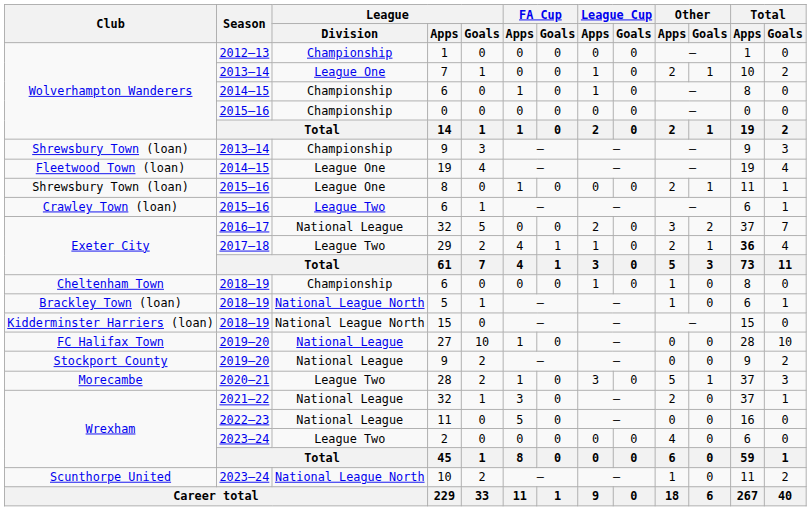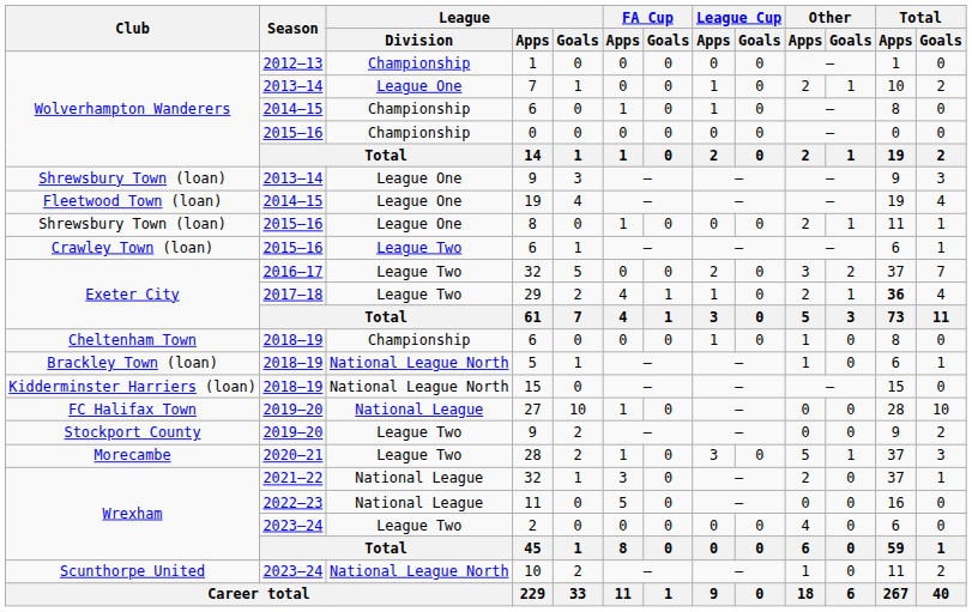 <table class=wikitable style="text-align: center">
 <tr>
 <th rowspan=2>Club</th>
 <th rowspan=2>Season</th>
 <th colspan=3>League</th>
 <th colspan=2><a href='#'>FA Cup</a></th>
 <th colspan=2><a href='#'>League Cup</a></th>
 <th colspan=2>Other</th>
 <th colspan=2>Total</th>
 </tr>
 <tr>
 <th>Division</th>
 <th>Apps</th>
 <th>Goals</th>
 <th>Apps</th>
 <th>Goals</th>
 <th>Apps</th>
 <th>Goals</th>
 <th>Apps</th>
 <th>Goals</th>
 <th>Apps</th>
 <th>Goals</th>
 </tr>
 <tr>
 <td rowspan=5><a href='#'>Wolverhampton Wanderers</a></td>
 <td><a href='#'>2012–13</a></td>
 <td><a href='#'>Championship</a></td>
 <td>1</td>
 <td>0</td>
 <td>0</td>
 <td>0</td>
 <td>0</td>
 <td>0</td>
 <td colspan=2>—</td>
 <td>1</td>
 <td>0</td>
 </tr>
 <tr>
 <td><a href='#'>2013–14</a></td>
 <td><a href='#'>League One</a></td>
 <td>7</td>
 <td>1</td>
 <td>0</td>
 <td>0</td>
 <td>1</td>
 <td>0</td>
 <td>2</td>
 <td>1</td>
 <td>10</td>
 <td>2</td>
 </tr>
 <tr>
 <td><a href='#'>2014–15</a></td>
 <td>Championship</td>
 <td>6</td>
 <td>0</td>
 <td>1</td>
 <td>0</td>
 <td>1</td>
 <td>0</td>
 <td colspan=2>—</td>
 <td>8</td>
 <td>0</td>
 </tr>
 <tr>
 <td><a href='#'>2015–16</a></td>
 <td>Championship</td>
 <td>0</td>
 <td>0</td>
 <td>0</td>
 <td>0</td>
 <td>0</td>
 <td>0</td>
 <td colspan=2>—</td>
 <td>0</td>
 <td>0</td>
 </tr>
 <tr>
 <th colspan=2>Total</th>
 <th>14</th>
 <th>1</th>
 <th>1</th>
 <th>0</th>
 <th>2</th>
 <th>0</th>
 <th>2</th>
 <th>1</th>
 <th>19</th>
 <th>2</th>
 </tr>
 <tr>
 <td><a href='#'>Shrewsbury Town</a> (loan)</td>
 <td><a href='#'>2013–14</a></td>
-<td>Championship</td>
+<td>League One</td>
 <td>9</td>
 <td>3</td>
 <td colspan=2>—</td>
 <td colspan=2>—</td>
 <td colspan=2>—</td>
 <td>9</td>
 <td>3</td>
 </tr>
 <tr>
 <td><a href='#'>Fleetwood Town</a> (loan)</td>
 <td><a href='#'>2014–15</a></td>
 <td>League One</td>
 <td>19</td>
 <td>4</td>
 <td colspan=2>—</td>
 <td colspan=2>—</td>
 <td colspan=2>—</td>
 <td>19</td>
 <td>4</td>
 </tr>
 <tr>
 <td>Shrewsbury Town (loan)</td>
 <td><a href='#'>2015–16</a></td>
 <td>League One</td>
 <td>8</td>
 <td>0</td>
 <td>1</td>
 <td>0</td>
 <td>0</td>
 <td>0</td>
 <td>2</td>
 <td>1</td>
 <td>11</td>
 <td>1</td>
 </tr>
 <tr>
 <td><a href='#'>Crawley Town</a> (loan)</td>
 <td><a href='#'>2015–16</a></td>
 <td><a href='#'>League Two</a></td>
 <td>6</td>
 <td>1</td>
 <td colspan=2>—</td>
 <td colspan=2>—</td>
 <td colspan=2>—</td>
 <td>6</td>
 <td>1</td>
 </tr>
 <tr>
 <td rowspan=3><a href='#'>Exeter City</a></td>
 <td><a href='#'>2016–17</a></td>
-<td>National League</td>
+<td>League Two</td>
 <td>32</td>
 <td>5</td>
 <td>0</td>
 <td>0</td>
 <td>2</td>
 <td>0</td>
 <td>3</td>
 <td>2</td>
 <td>37</td>
 <td>7</td>
 </tr>
 <tr>
 <td><a href='#'>2017–18</a></td>
 <td>League Two</td>
 <td>29</td>
 <td>2</td>
 <td>4</td>
 <td>1</td>
 <td>1</td>
 <td>0</td>
 <td>2</td>
 <td>1</td>
 <td><strong>36</strong></td>
 <td>4</td>
 </tr>
 <tr>
 <th colspan=2>Total</th>
 <th>61</th>
 <th>7</th>
 <th>4</th>
 <th>1</th>
 <th>3</th>
 <th>0</th>
 <th>5</th>
 <th>3</th>
 <th>73</th>
 <th>11</th>
 </tr>
 <tr>
 <td><a href='#'>Cheltenham Town</a></td>
 <td><a href='#'>2018–19</a></td>
 <td>Championship</td>
 <td>6</td>
 <td>0</td>
 <td>0</td>
 <td>0</td>
 <td>1</td>
 <td>0</td>
 <td>1</td>
 <td>0</td>
 <td>8</td>
 <td>0</td>
 </tr>
 <tr>
 <td><a href='#'>Brackley Town</a> (loan)</td>
 <td><a href='#'>2018–19</a></td>
 <td><a href='#'>National League North</a></td>
 <td>5</td>
 <td>1</td>
 <td colspan=2>—</td>
 <td colspan=2>—</td>
 <td>1</td>
 <td>0</td>
 <td>6</td>
 <td>1</td>
 </tr>
 <tr>
 <td><a href='#'>Kidderminster Harriers</a> (loan)</td>
 <td><a href='#'>2018–19</a></td>
 <td>National League North</td>
 <td>15</td>
 <td>0</td>
 <td colspan=2>—</td>
 <td colspan=2>—</td>
 <td colspan=2>—</td>
 <td>15</td>
 <td>0</td>
 </tr>
 <tr>
 <td><a href='#'>FC Halifax Town</a></td>
 <td><a href='#'>2019–20</a></td>
 <td><a href='#'>National League</a></td>
 <td>27</td>
 <td>10</td>
 <td>1</td>
 <td>0</td>
 <td colspan=2>—</td>
 <td>0</td>
 <td>0</td>
 <td>28</td>
 <td>10</td>
 </tr>
 <tr>
 <td><a href='#'>Stockport County</a></td>
 <td><a href='#'>2019–20</a></td>
-<td>National League</td>
+<td>League Two</td>
 <td>9</td>
 <td>2</td>
 <td colspan=2>—</td>
 <td colspan=2>—</td>
 <td>0</td>
 <td>0</td>
 <td>9</td>
 <td>2</td>
 </tr>
 <tr>
 <td><a href='#'>Morecambe</a></td>
 <td><a href='#'>2020–21</a></td>
 <td>League Two</td>
 <td>28</td>
 <td>2</td>
 <td>1</td>
 <td>0</td>
 <td>3</td>
 <td>0</td>
 <td>5</td>
 <td>1</td>
 <td>37</td>
 <td>3</td>
 </tr>
 <tr>
 <td rowspan="4"><a href='#'>Wrexham</a></td>
 <td><a href='#'>2021–22</a></td>
 <td>National League</td>
 <td>32</td>
 <td>1</td>
 <td>3</td>
 <td>0</td>
 <td colspan=2>—</td>
 <td>2</td>
 <td>0</td>
 <td>37</td>
 <td>1</td>
 </tr>
 <tr>
 <td><a href='#'>2022–23</a></td>
 <td>National League</td>
 <td>11</td>
 <td>0</td>
 <td>5</td>
 <td>0</td>
 <td colspan=2>—</td>
 <td>0</td>
 <td>0</td>
 <td>16</td>
 <td>0</td>
 </tr>
 <tr>
 <td><a href='#'>2023–24</a></td>
 <td>League Two</td>
 <td>2</td>
 <td>0</td>
 <td>0</td>
 <td>0</td>
 <td>0</td>
 <td>0</td>
 <td>4</td>
 <td>0</td>
 <td>6</td>
 <td>0</td>
 </tr>
 <tr>
 <th colspan="2">Total</th>
 <th>45</th>
 <th>1</th>
 <th>8</th>
 <th>0</th>
 <th>0</th>
 <th>0</th>
 <th>6</th>
 <th>0</th>
 <th>59</th>
 <th>1</th>
 </tr>
 <tr>
 <td><a href='#'>Scunthorpe United</a></td>
 <td><a href='#'>2023–24</a></td>
 <td><a href='#'>National League North</a></td>
 <td>10</td>
 <td>2</td>
 <td colspan=2>—</td>
 <td colspan=2>—</td>
 <td>1</td>
 <td>0</td>
 <td>11</td>
 <td>2</td>
 </tr>
 <tr>
 <th colspan="3">Career total</th>
 <th>229</th>
 <th>33</th>
 <th>11</th>
 <th>1</th>
 <th>9</th>
 <th>0</th>
 <th>18</th>
 <th>6</th>
 <th>267</th>
 <th>40</th>
 </tr>
 </table>
